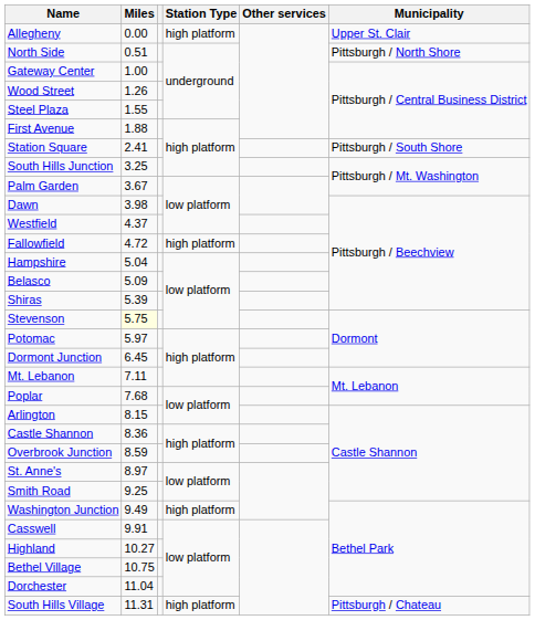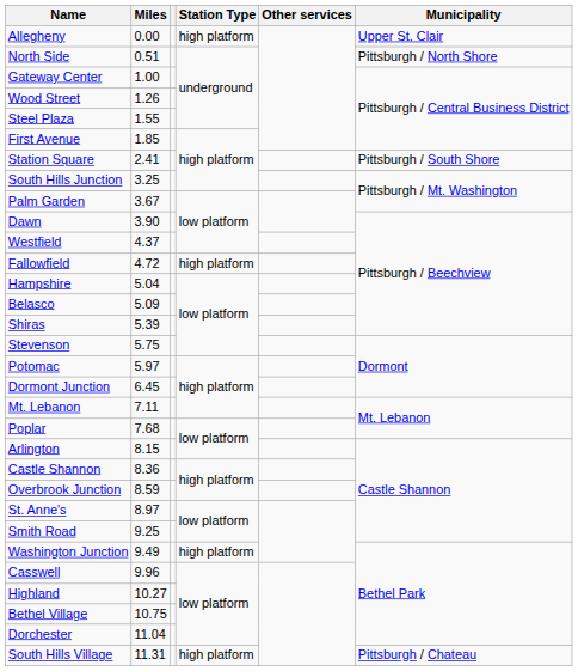 <table class="wikitable sortable">
 <tr>
 <th>Name</th>
 <th>Miles</th>
 <th></th>
 <th>Station Type</th>
 <th>Other services</th>
 <th>Municipality</th>
 </tr>
 <tr>
 <td><a href='#'>Allegheny</a></td>
 <td>0.00</td>
 <td></td>
 <td>high platform</td>
 <td rowspan="6"> </td>
 <td><a href='#'>Upper St. Clair</a></td>
 </tr>
 <tr>
 <td><a href='#'>North Side</a></td>
 <td>0.51</td>
 <td></td>
 <td rowspan="4">underground</td>
 <td>Pittsburgh / <a href='#'>North Shore</a></td>
 </tr>
 <tr>
 <td><a href='#'>Gateway Center</a></td>
 <td>1.00</td>
 <td></td>
 <td rowspan="4">Pittsburgh / <a href='#'>Central Business District</a></td>
 </tr>
 <tr>
 <td><a href='#'>Wood Street</a></td>
 <td>1.26</td>
 <td></td>
 </tr>
 <tr>
 <td><a href='#'>Steel Plaza</a></td>
 <td>1.55</td>
 <td></td>
 </tr>
 <tr>
 <td><a href='#'>First Avenue</a></td>
-<td>1.88</td>
+<td>1.85</td>
 <td></td>
 <td rowspan="3">high platform</td>
 </tr>
 <tr>
 <td><a href='#'>Station Square</a></td>
 <td>2.41</td>
 <td></td>
 <td>  <br></td>
 <td>Pittsburgh / <a href='#'>South Shore</a></td>
 </tr>
 <tr>
 <td><a href='#'>South Hills Junction</a></td>
 <td>3.25</td>
 <td></td>
 <td>  </td>
 <td rowspan="2">Pittsburgh / <a href='#'>Mt. Washington</a></td>
 </tr>
 <tr>
 <td><a href='#'>Palm Garden</a></td>
 <td>3.67</td>
 <td></td>
 <td rowspan="3">low platform</td>
 <td rowspan="2"></td>
 </tr>
 <tr>
 <td><a href='#'>Dawn</a></td>
-<td>3.98</td>
+<td>3.90</td>
 <td></td>
 <td rowspan="6">Pittsburgh / <a href='#'>Beechview</a></td>
 </tr>
 <tr>
 <td><a href='#'>Westfield</a></td>
 <td>4.37</td>
 <td></td>
 <td></td>
 </tr>
 <tr>
 <td><a href='#'>Fallowfield</a></td>
 <td>4.72</td>
 <td></td>
 <td>high platform</td>
 <td></td>
 </tr>
 <tr>
 <td><a href='#'>Hampshire</a></td>
 <td>5.04</td>
 <td></td>
 <td rowspan="4">low platform</td>
 <td></td>
 </tr>
 <tr>
 <td><a href='#'>Belasco</a></td>
 <td>5.09</td>
 <td></td>
 <td></td>
 </tr>
 <tr>
 <td><a href='#'>Shiras</a></td>
 <td>5.39</td>
 <td></td>
 <td></td>
 </tr>
 <tr>
 <td><a href='#'>Stevenson</a></td>
-<td style="background: lightyellow;">5.75</td>
+<td>5.75</td>
 <td></td>
 <td></td>
 <td rowspan="3"><a href='#'>Dormont</a></td>
 </tr>
 <tr>
 <td><a href='#'>Potomac</a></td>
 <td>5.97</td>
 <td></td>
 <td rowspan="3">high platform</td>
 <td></td>
 </tr>
 <tr>
 <td><a href='#'>Dormont Junction</a></td>
 <td>6.45</td>
 <td></td>
 <td></td>
 </tr>
 <tr>
 <td><a href='#'>Mt. Lebanon</a></td>
 <td>7.11</td>
 <td></td>
 <td></td>
 <td rowspan="2"><a href='#'>Mt. Lebanon</a></td>
 </tr>
 <tr>
 <td><a href='#'>Poplar</a></td>
 <td>7.68</td>
 <td></td>
 <td rowspan="2">low platform</td>
 <td></td>
 </tr>
 <tr>
 <td><a href='#'>Arlington</a></td>
 <td>8.15</td>
 <td></td>
 <td></td>
 <td rowspan="5"><a href='#'>Castle Shannon</a></td>
 </tr>
 <tr>
 <td><a href='#'>Castle Shannon</a></td>
 <td>8.36</td>
 <td></td>
 <td rowspan="2">high platform</td>
 <td></td>
 </tr>
 <tr>
 <td><a href='#'>Overbrook Junction</a></td>
 <td>8.59</td>
 <td></td>
 <td></td>
 </tr>
 <tr>
 <td><a href='#'>St. Anne's</a></td>
 <td>8.97</td>
 <td></td>
 <td rowspan="2">low platform</td>
 <td rowspan="3"> </td>
 </tr>
 <tr>
 <td><a href='#'>Smith Road</a></td>
 <td>9.25</td>
 <td></td>
 </tr>
 <tr>
 <td><a href='#'>Washington Junction</a></td>
 <td>9.49</td>
 <td></td>
 <td>high platform</td>
 <td rowspan="5"><a href='#'>Bethel Park</a></td>
 </tr>
 <tr>
 <td><a href='#'>Casswell</a></td>
-<td>9.91</td>
+<td>9.96</td>
 <td></td>
 <td rowspan="4">low platform</td>
 <td rowspan="5"></td>
 </tr>
 <tr>
 <td><a href='#'>Highland</a></td>
 <td>10.27</td>
 <td></td>
 </tr>
 <tr>
 <td><a href='#'>Bethel Village</a></td>
 <td>10.75</td>
 <td></td>
 </tr>
 <tr>
 <td><a href='#'>Dorchester</a></td>
 <td>11.04</td>
 <td></td>
 </tr>
 <tr>
 <td><a href='#'>South Hills Village</a></td>
 <td>11.31</td>
 <td></td>
 <td>high platform</td>
 <td><a href='#'>Pittsburgh</a> / <a href='#'>Chateau</a></td>
 </tr>
 </table>
